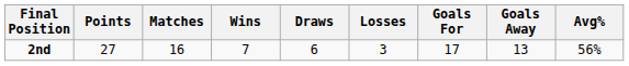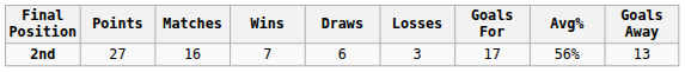 <table class="wikitable" style="font-size: 95%; text-align: center;">
 <tr>
 <th width=60>Final Position</th>
 <th width=60>Points</th>
 <th width=60>Matches</th>
 <th width=60>Wins</th>
 <th width=60>Draws</th>
 <th width=60>Losses</th>
 <th width=60>Goals For</th>
+<th width=60>Avg%</th>
 <th width=60>Goals Away</th>
-<th width=60>Avg%</th>
 </tr>
 <tr>
 <td><strong>2nd</strong></td>
 <td>27</td>
 <td>16</td>
 <td>7</td>
 <td>6</td>
 <td>3</td>
 <td>17</td>
+<td>56%</td>
 <td>13</td>
-<td>56%</td>
 </tr>
 </table>
